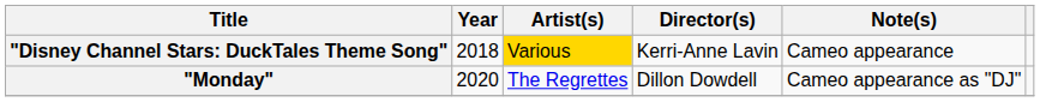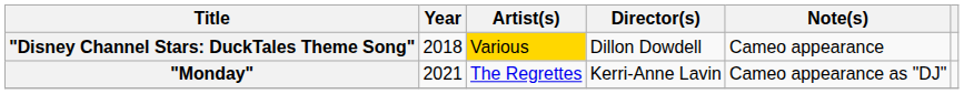 <table class="wikitable plainrowheaders">
 <tr>
 <th scope="col" style="text-align:center;">Title</th>
 <th scope="col" style="text-align:center;">Year</th>
 <th scope="col" style="text-align:center;">Artist(s)</th>
 <th scope="col" style="text-align:center;">Director(s)</th>
 <th scope="col" style="text-align:center;">Note(s)</th>
 <th scope="col" style="text-align:center;"></th>
 </tr>
 <tr>
 <th scope="row">"Disney Channel Stars: DuckTales Theme Song"</th>
 <td>2018</td>
 <td style="background: gold;">Various</td>
-<td>Kerri-Anne Lavin</td>
+<td>Dillon Dowdell</td>
 <td>Cameo appearance</td>
 <td></td>
 </tr>
 <tr>
 <th scope="row">"Monday"</th>
-<td>2020</td>
+<td>2021</td>
 <td><a href='#'>The Regrettes</a></td>
-<td>Dillon Dowdell</td>
+<td>Kerri-Anne Lavin</td>
 <td style="text-align:left;">Cameo appearance as "DJ"</td>
 <td></td>
 </tr>
 <tr>
 </tr>
 </table>
